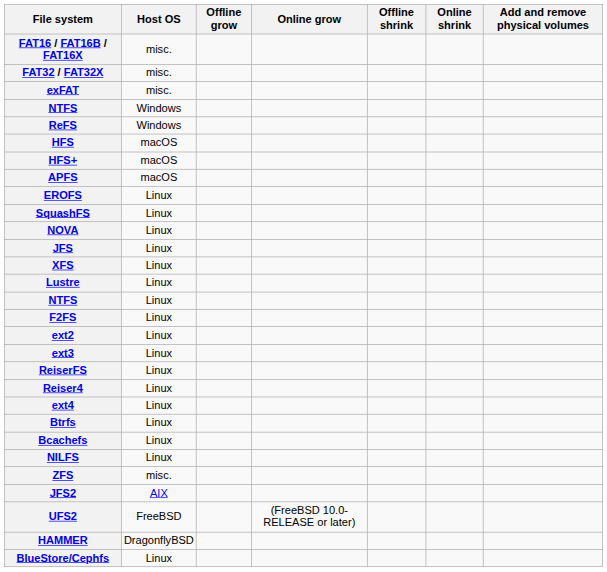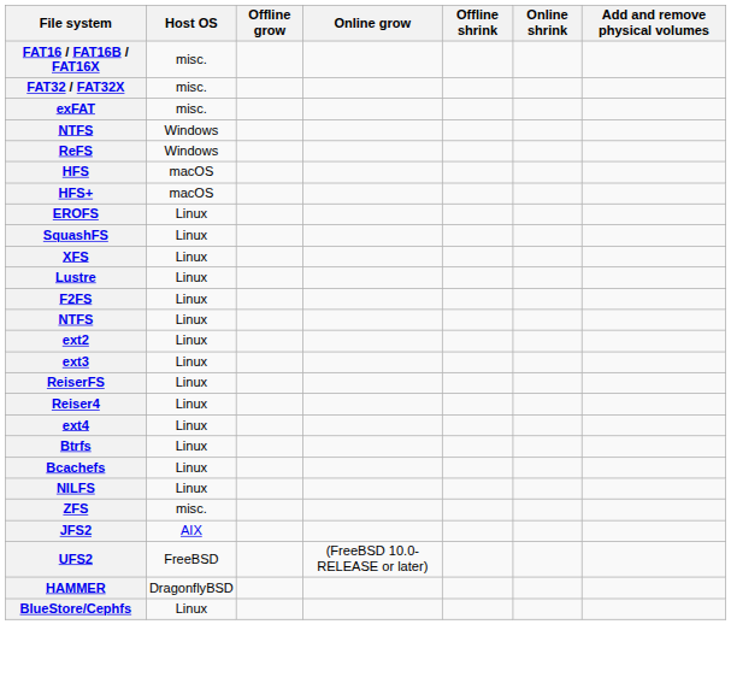 <table class="wikitable sortable sticky-header sort-under" style="width: auto; text-align: center; table-layout: fixed;">
 <tr>
 <th scope="col">File system</th>
 <th scope="col">Host OS</th>
 <th scope="col">Offline grow</th>
 <th scope="col">Online grow</th>
 <th scope="col">Offline shrink</th>
 <th scope="col">Online shrink</th>
 <th scope="col">Add and remove physical volumes</th>
 </tr>
 <tr>
 <th scope="row"><a href='#'>FAT16</a> / <a href='#'>FAT16B</a> / <a href='#'>FAT16X</a></th>
 <td>misc.</td>
 <td></td>
 <td></td>
 <td></td>
 <td></td>
 <td></td>
 </tr>
 <tr>
 <th scope="row"><a href='#'>FAT32</a> / <a href='#'>FAT32X</a></th>
 <td>misc.</td>
 <td></td>
 <td></td>
 <td></td>
 <td></td>
 <td></td>
 </tr>
 <tr>
 <th scope="row"><a href='#'>exFAT</a></th>
 <td>misc.</td>
 <td></td>
 <td></td>
 <td></td>
 <td></td>
 <td></td>
 </tr>
 <tr>
 <th scope="row"><a href='#'>NTFS</a></th>
 <td>Windows</td>
 <td></td>
 <td></td>
 <td></td>
 <td></td>
 <td></td>
 </tr>
 <tr>
 <th scope="row"><a href='#'>ReFS</a></th>
 <td>Windows</td>
 <td></td>
 <td></td>
 <td></td>
 <td></td>
 <td></td>
 </tr>
 <tr>
 <th scope="row"><a href='#'>HFS</a></th>
 <td>macOS</td>
 <td></td>
 <td></td>
 <td></td>
 <td></td>
 <td></td>
 </tr>
 <tr>
 <th scope="row"><a href='#'>HFS+</a></th>
 <td>macOS</td>
 <td></td>
 <td></td>
 <td></td>
 <td></td>
 <td></td>
 </tr>
 <tr>
-<th scope="row"><a href='#'>APFS</a></th>
-<td>macOS</td>
-<td></td>
-<td></td>
-<td></td>
-<td></td>
-<td></td>
-</tr>
-<tr>
 <th scope="row"><a href='#'>EROFS</a></th>
 <td>Linux</td>
 <td></td>
 <td></td>
 <td></td>
 <td></td>
 <td></td>
 </tr>
 <tr>
 <th scope="row"><a href='#'>SquashFS</a></th>
-<td>Linux</td>
-<td></td>
-<td></td>
-<td></td>
-<td></td>
-<td></td>
-</tr>
-<tr>
-<th scope="row"><a href='#'>NOVA</a></th>
-<td>Linux</td>
-<td></td>
-<td></td>
-<td></td>
-<td></td>
-<td></td>
-</tr>
-<tr>
-<th scope="row"><a href='#'>JFS</a></th>
 <td>Linux</td>
 <td></td>
 <td></td>
 <td></td>
 <td></td>
 <td></td>
 </tr>
 <tr>
 <th scope="row"><a href='#'>XFS</a></th>
 <td>Linux</td>
 <td></td>
 <td></td>
 <td></td>
 <td></td>
 <td></td>
 </tr>
 <tr>
 <th scope="row"><a href='#'>Lustre</a></th>
 <td>Linux</td>
 <td></td>
 <td></td>
 <td></td>
 <td></td>
 <td></td>
 </tr>
 <tr>
-<th scope="row"><a href='#'>NTFS</a></th>
+<th scope="row"><a href='#'>F2FS</a></th>
 <td>Linux</td>
 <td></td>
 <td></td>
 <td></td>
 <td></td>
 <td></td>
 </tr>
 <tr>
-<th scope="row"><a href='#'>F2FS</a></th>
+<th scope="row"><a href='#'>NTFS</a></th>
 <td>Linux</td>
 <td></td>
 <td></td>
 <td></td>
 <td></td>
 <td></td>
 </tr>
 <tr>
 <th scope="row"><a href='#'>ext2</a></th>
 <td>Linux</td>
 <td></td>
 <td></td>
 <td></td>
 <td></td>
 <td></td>
 </tr>
 <tr>
 <th scope="row"><a href='#'>ext3</a></th>
 <td>Linux</td>
 <td></td>
 <td></td>
 <td></td>
 <td></td>
 <td></td>
 </tr>
 <tr>
 <th scope="row"><a href='#'>ReiserFS</a></th>
 <td>Linux</td>
 <td></td>
 <td></td>
 <td></td>
 <td></td>
 <td></td>
 </tr>
 <tr>
 <th scope="row"><a href='#'>Reiser4</a></th>
 <td>Linux</td>
 <td></td>
 <td></td>
 <td></td>
 <td></td>
 <td></td>
 </tr>
 <tr>
 <th scope="row"><a href='#'>ext4</a></th>
 <td>Linux</td>
 <td></td>
 <td></td>
 <td></td>
 <td></td>
 <td></td>
 </tr>
 <tr>
 <th scope="row"><a href='#'>Btrfs</a></th>
 <td>Linux</td>
 <td></td>
 <td></td>
 <td></td>
 <td></td>
 <td></td>
 </tr>
 <tr>
 <th scope="row"><a href='#'>Bcachefs</a></th>
 <td>Linux</td>
 <td></td>
 <td></td>
 <td></td>
 <td></td>
 <td></td>
 </tr>
 <tr>
 <th scope="row"><a href='#'>NILFS</a></th>
 <td>Linux</td>
 <td></td>
 <td></td>
 <td></td>
 <td></td>
 <td></td>
 </tr>
 <tr>
 <th scope="row"><a href='#'>ZFS</a></th>
 <td>misc.</td>
 <td></td>
 <td></td>
 <td></td>
 <td></td>
 <td></td>
 </tr>
 <tr>
 <th scope="row"><a href='#'>JFS2</a></th>
 <td><a href='#'>AIX</a></td>
 <td></td>
 <td></td>
 <td></td>
 <td></td>
 <td></td>
 </tr>
 <tr>
 <th scope="row"><a href='#'>UFS2</a></th>
 <td>FreeBSD</td>
 <td></td>
 <td> (FreeBSD 10.0-RELEASE or later)</td>
 <td></td>
 <td></td>
 <td></td>
 </tr>
 <tr>
 <th scope="row"><a href='#'>HAMMER</a></th>
 <td>DragonflyBSD</td>
 <td></td>
 <td></td>
 <td></td>
 <td></td>
 <td></td>
 </tr>
 <tr>
 <th scope="row"><a href='#'>BlueStore/Cephfs</a></th>
 <td>Linux</td>
 <td></td>
 <td></td>
 <td></td>
 <td></td>
 <td></td>
 </tr>
 </table>
